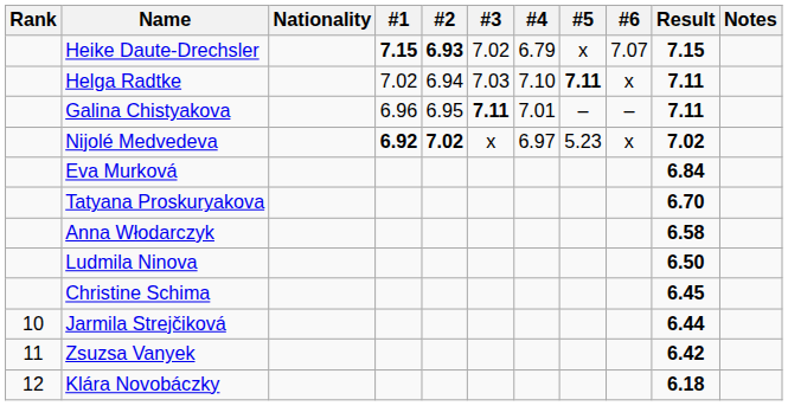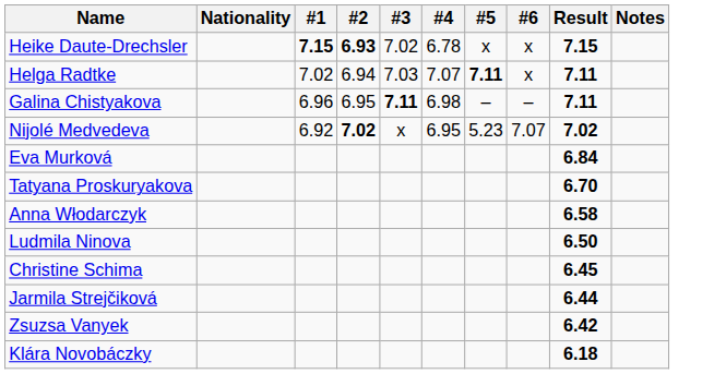 <table class="wikitable sortable" style="text-align:center">
 <tr>
-<th>Rank</th>
 <th>Name</th>
 <th>Nationality</th>
 <th>#1</th>
 <th>#2</th>
 <th>#3</th>
 <th>#4</th>
 <th>#5</th>
 <th>#6</th>
 <th>Result</th>
 <th>Notes</th>
 </tr>
 <tr>
-<td></td>
 <td align="left"><a href='#'>Heike Daute-Drechsler</a></td>
 <td align=left></td>
 <td><strong>7.15</strong></td>
 <td><strong>6.93</strong></td>
 <td>7.02</td>
-<td>6.79</td>
+<td>6.78</td>
 <td>x</td>
-<td>7.07</td>
+<td>x</td>
 <td><strong>7.15</strong></td>
 <td></td>
 </tr>
 <tr>
-<td></td>
 <td align="left"><a href='#'>Helga Radtke</a></td>
 <td align=left></td>
 <td>7.02</td>
 <td>6.94</td>
 <td>7.03</td>
-<td>7.10</td>
+<td>7.07</td>
 <td><strong>7.11</strong></td>
 <td>x</td>
 <td><strong>7.11</strong></td>
 <td></td>
 </tr>
 <tr>
-<td></td>
 <td align="left"><a href='#'>Galina Chistyakova</a></td>
 <td align=left></td>
 <td>6.96</td>
 <td>6.95</td>
 <td><strong>7.11</strong></td>
-<td>7.01</td>
+<td>6.98</td>
 <td>–</td>
 <td>–</td>
 <td><strong>7.11</strong></td>
 <td></td>
 </tr>
 <tr>
-<td></td>
 <td align="left"><a href='#'>Nijolé Medvedeva</a></td>
 <td align=left></td>
-<td><strong>6.92</strong></td>
+<td>6.92</td>
 <td><strong>7.02</strong></td>
 <td>x</td>
-<td>6.97</td>
+<td>6.95</td>
 <td>5.23</td>
-<td>x</td>
+<td>7.07</td>
 <td><strong>7.02</strong></td>
 <td></td>
 </tr>
 <tr>
-<td></td>
 <td align="left"><a href='#'>Eva Murková</a></td>
 <td align=left></td>
 <td></td>
 <td></td>
 <td></td>
 <td></td>
 <td></td>
 <td></td>
 <td><strong>6.84</strong></td>
 <td></td>
 </tr>
 <tr>
-<td></td>
 <td align="left"><a href='#'>Tatyana Proskuryakova</a></td>
 <td align=left></td>
 <td></td>
 <td></td>
 <td></td>
 <td></td>
 <td></td>
 <td></td>
 <td><strong>6.70</strong></td>
 <td></td>
 </tr>
 <tr>
-<td></td>
 <td align="left"><a href='#'>Anna Włodarczyk</a></td>
 <td align=left></td>
 <td></td>
 <td></td>
 <td></td>
 <td></td>
 <td></td>
 <td></td>
 <td><strong>6.58</strong></td>
 <td></td>
 </tr>
 <tr>
-<td></td>
 <td align="left"><a href='#'>Ludmila Ninova</a></td>
 <td align=left></td>
 <td></td>
 <td></td>
 <td></td>
 <td></td>
 <td></td>
 <td></td>
 <td><strong>6.50</strong></td>
 <td></td>
 </tr>
 <tr>
-<td></td>
 <td align="left"><a href='#'>Christine Schima</a></td>
 <td align=left></td>
 <td></td>
 <td></td>
 <td></td>
 <td></td>
 <td></td>
 <td></td>
 <td><strong>6.45</strong></td>
 <td></td>
 </tr>
 <tr>
-<td>10</td>
 <td align="left"><a href='#'>Jarmila Strejčiková</a></td>
 <td align=left></td>
 <td></td>
 <td></td>
 <td></td>
 <td></td>
 <td></td>
 <td></td>
 <td><strong>6.44</strong></td>
 <td></td>
 </tr>
 <tr>
-<td>11</td>
 <td align="left"><a href='#'>Zsuzsa Vanyek</a></td>
 <td align=left></td>
 <td></td>
 <td></td>
 <td></td>
 <td></td>
 <td></td>
 <td></td>
 <td><strong>6.42</strong></td>
 <td></td>
 </tr>
 <tr>
-<td>12</td>
 <td align="left"><a href='#'>Klára Novobáczky</a></td>
 <td align=left></td>
 <td></td>
 <td></td>
 <td></td>
 <td></td>
 <td></td>
 <td></td>
 <td><strong>6.18</strong></td>
 <td></td>
 </tr>
 </table>
